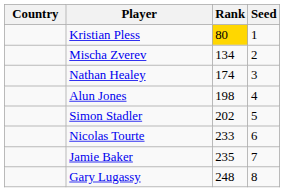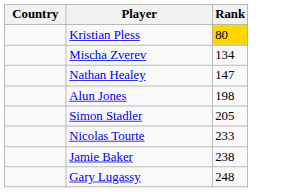 <table class="sortable wikitable">
 <tr>
 <th width="70">Country</th>
 <th width="175">Player</th>
 <th>Rank</th>
-<th>Seed</th>
 </tr>
 <tr>
 <td></td>
 <td><a href='#'>Kristian Pless</a></td>
 <td style="background: gold;">80</td>
-<td>1</td>
 </tr>
 <tr>
 <td></td>
 <td><a href='#'>Mischa Zverev</a></td>
 <td>134</td>
-<td>2</td>
 </tr>
 <tr>
 <td></td>
 <td><a href='#'>Nathan Healey</a></td>
-<td>174</td>
-<td>3</td>
+<td>147</td>
 </tr>
 <tr>
 <td></td>
 <td><a href='#'>Alun Jones</a></td>
 <td>198</td>
-<td>4</td>
 </tr>
 <tr>
 <td></td>
 <td><a href='#'>Simon Stadler</a></td>
-<td>202</td>
-<td>5</td>
+<td>205</td>
 </tr>
 <tr>
 <td></td>
 <td><a href='#'>Nicolas Tourte</a></td>
 <td>233</td>
-<td>6</td>
 </tr>
 <tr>
 <td></td>
 <td><a href='#'>Jamie Baker</a></td>
-<td>235</td>
-<td>7</td>
+<td>238</td>
 </tr>
 <tr>
 <td></td>
 <td><a href='#'>Gary Lugassy</a></td>
 <td>248</td>
-<td>8</td>
 </tr>
 </table>
